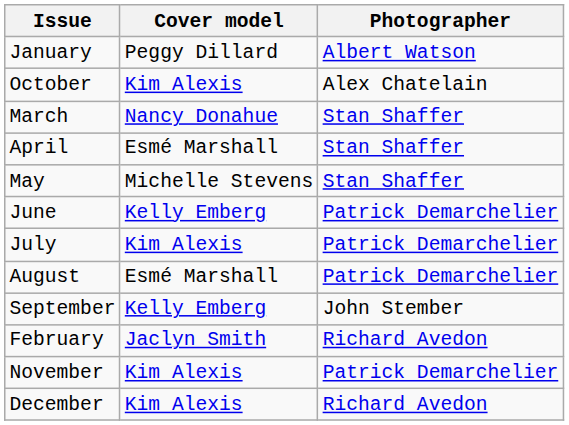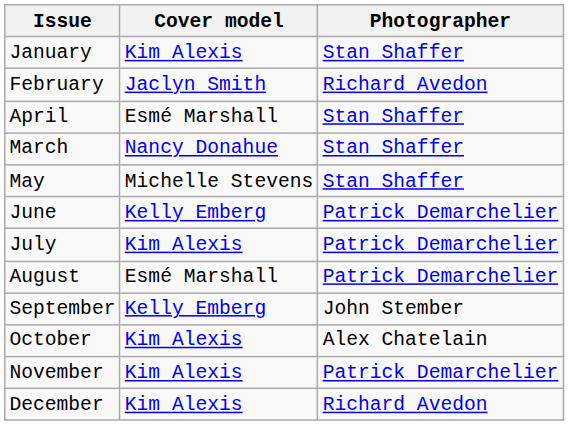 <table class="sortable wikitable">
 <tr>
 <th>Issue</th>
 <th>Cover model</th>
 <th>Photographer</th>
 </tr>
 <tr>
 <td>January</td>
-<td>Peggy Dillard</td>
-<td><a href='#'>Albert Watson</a></td>
+<td><a href='#'>Kim Alexis</a></td>
+<td><a href='#'>Stan Shaffer</a></td>
 </tr>
 <tr>
-<td>October</td>
-<td><a href='#'>Kim Alexis</a></td>
-<td>Alex Chatelain</td>
+<td>February</td>
+<td><a href='#'>Jaclyn Smith</a></td>
+<td><a href='#'>Richard Avedon</a></td>
+</tr>
+<tr>
+<td>April</td>
+<td>Esmé Marshall</td>
+<td><a href='#'>Stan Shaffer</a></td>
 </tr>
 <tr>
 <td>March</td>
 <td><a href='#'>Nancy Donahue</a></td>
-<td><a href='#'>Stan Shaffer</a></td>
-</tr>
-<tr>
-<td>April</td>
-<td>Esmé Marshall</td>
 <td><a href='#'>Stan Shaffer</a></td>
 </tr>
 <tr>
 <td>May</td>
 <td>Michelle Stevens</td>
 <td><a href='#'>Stan Shaffer</a></td>
 </tr>
 <tr>
 <td>June</td>
 <td><a href='#'>Kelly Emberg</a></td>
 <td><a href='#'>Patrick Demarchelier</a></td>
 </tr>
 <tr>
 <td>July</td>
 <td><a href='#'>Kim Alexis</a></td>
 <td><a href='#'>Patrick Demarchelier</a></td>
 </tr>
 <tr>
 <td>August</td>
 <td>Esmé Marshall</td>
 <td><a href='#'>Patrick Demarchelier</a></td>
 </tr>
 <tr>
 <td>September</td>
 <td><a href='#'>Kelly Emberg</a></td>
 <td>John Stember</td>
 </tr>
 <tr>
-<td>February</td>
-<td><a href='#'>Jaclyn Smith</a></td>
-<td><a href='#'>Richard Avedon</a></td>
+<td>October</td>
+<td><a href='#'>Kim Alexis</a></td>
+<td>Alex Chatelain</td>
 </tr>
 <tr>
 <td>November</td>
 <td><a href='#'>Kim Alexis</a></td>
 <td><a href='#'>Patrick Demarchelier</a></td>
 </tr>
 <tr>
 <td>December</td>
 <td><a href='#'>Kim Alexis</a></td>
 <td><a href='#'>Richard Avedon</a></td>
 </tr>
 </table>
